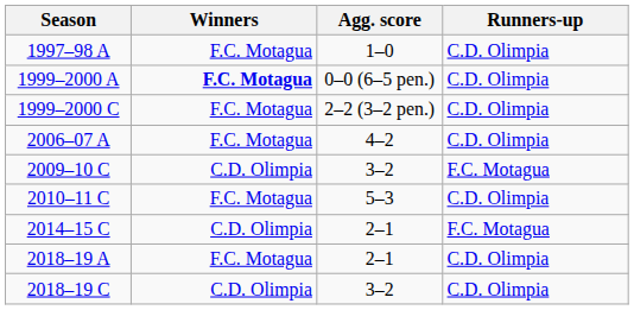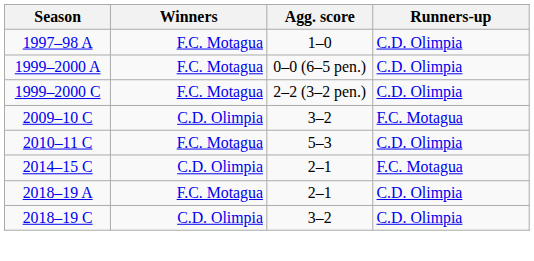 <table class="wikitable">
 <tr>
 <th width=100>Season</th>
 <th width=150>Winners</th>
 <th width=100>Agg. score</th>
 <th width=150>Runners-up</th>
 </tr>
 <tr align=center>
 <td><a href='#'>1997–98 A</a></td>
 <td align=right><a href='#'>F.C. Motagua</a></td>
 <td>1–0</td>
 <td align=left><a href='#'>C.D. Olimpia</a></td>
 </tr>
 <tr align=center>
 <td><a href='#'>1999–2000 A</a></td>
-<td align=right><strong><a href='#'>F.C. Motagua</a></strong></td>
+<td align=right><a href='#'>F.C. Motagua</a></td>
 <td>0–0 (6–5 pen.)</td>
 <td align=left><a href='#'>C.D. Olimpia</a></td>
 </tr>
 <tr align=center>
 <td><a href='#'>1999–2000 C</a></td>
 <td align=right><a href='#'>F.C. Motagua</a></td>
 <td>2–2 (3–2 pen.)</td>
-<td align=left><a href='#'>C.D. Olimpia</a></td>
-</tr>
-<tr align=center>
-<td><a href='#'>2006–07 A</a></td>
-<td align=right><a href='#'>F.C. Motagua</a></td>
-<td>4–2</td>
 <td align=left><a href='#'>C.D. Olimpia</a></td>
 </tr>
 <tr align=center>
 <td><a href='#'>2009–10 C</a></td>
 <td align=right><a href='#'>C.D. Olimpia</a></td>
 <td>3–2</td>
 <td align=left><a href='#'>F.C. Motagua</a></td>
 </tr>
 <tr align=center>
 <td><a href='#'>2010–11 C</a></td>
 <td align=right><a href='#'>F.C. Motagua</a></td>
 <td>5–3</td>
 <td align=left><a href='#'>C.D. Olimpia</a></td>
 </tr>
 <tr align=center>
 <td><a href='#'>2014–15 C</a></td>
 <td align=right><a href='#'>C.D. Olimpia</a></td>
 <td>2–1</td>
 <td align=left><a href='#'>F.C. Motagua</a></td>
 </tr>
 <tr align=center>
 <td><a href='#'>2018–19 A</a></td>
 <td align=right><a href='#'>F.C. Motagua</a></td>
 <td>2–1</td>
 <td align=left><a href='#'>C.D. Olimpia</a></td>
 </tr>
 <tr align=center>
 <td><a href='#'>2018–19 C</a></td>
 <td align=right><a href='#'>C.D. Olimpia</a></td>
 <td>3–2</td>
 <td align=left><a href='#'>C.D. Olimpia</a></td>
 </tr>
 </table>
